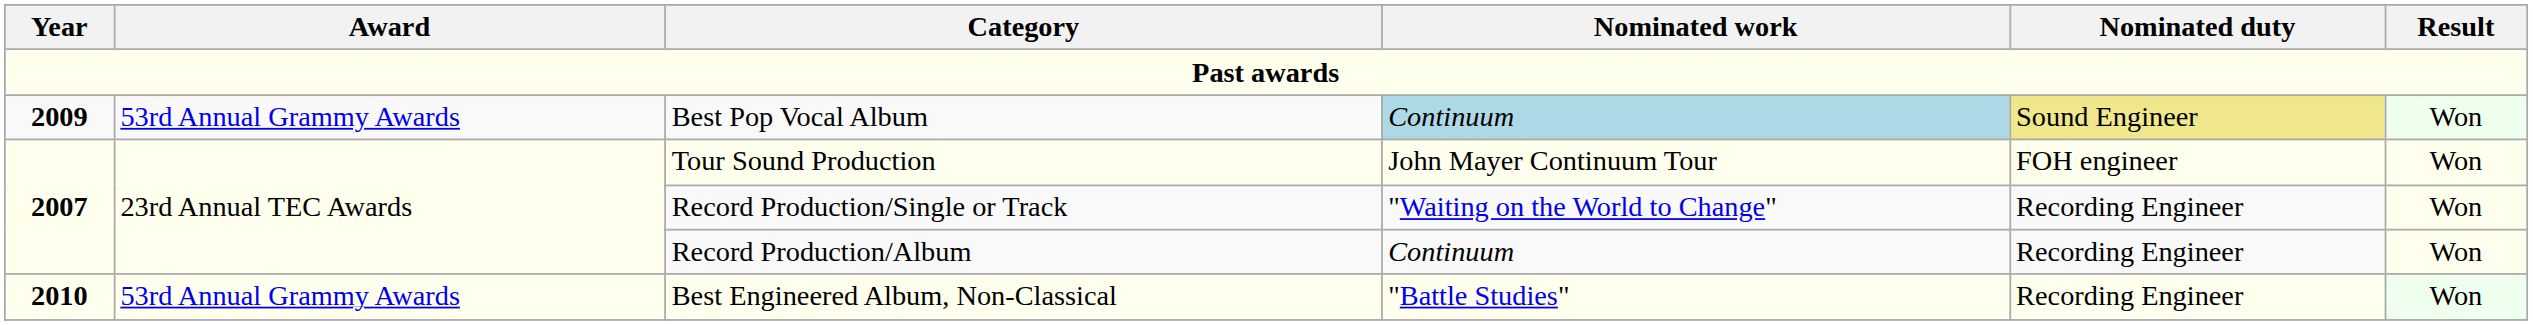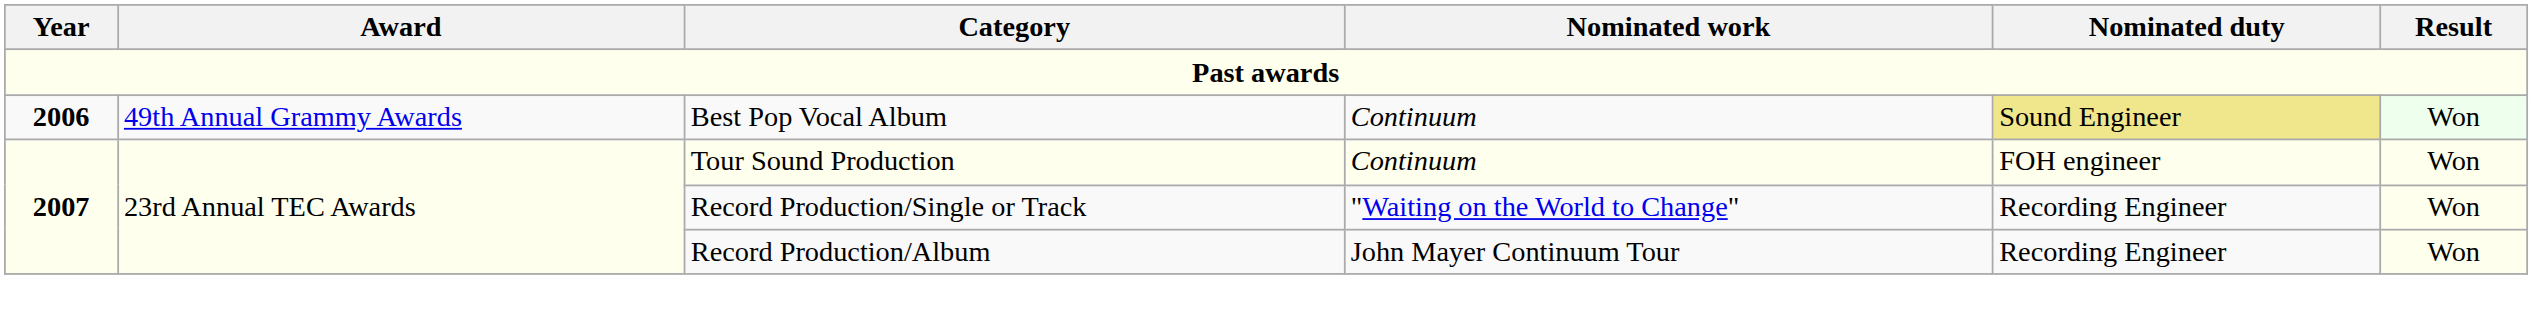 <table class="wikitable" width=90%>
 <tr>
 <th align=center>Year</th>
 <th>Award</th>
 <th>Category</th>
 <th>Nominated work</th>
 <th>Nominated duty</th>
 <th align=center>Result</th>
 </tr>
 <tr bgcolor=ffffee>
 <td colspan=6 align=center><strong>Past awards</strong></td>
 </tr>
 <tr>
-<td align=center><strong>2009</strong></td>
-<td><a href='#'>53rd Annual Grammy Awards</a></td>
+<td align=center><strong>2006</strong></td>
+<td><a href='#'>49th Annual Grammy Awards</a></td>
 <td>Best Pop Vocal Album</td>
-<td style="background: lightblue;"><em>Continuum</em></td>
+<td><em>Continuum</em></td>
 <td style="background: khaki;">Sound Engineer</td>
 <td bgcolor=eeffee align=center>Won</td>
 </tr>
 <tr bgcolor=ffffee>
 <td align=center rowspan=3><strong>2007</strong></td>
 <td rowspan=3>23rd Annual TEC Awards</td>
 <td>Tour Sound Production</td>
-<td>John Mayer Continuum Tour</td>
+<td><em>Continuum</em></td>
 <td>FOH engineer</td>
 <td bgcolor=ffffee align=center>Won</td>
 </tr>
 <tr>
 <td>Record Production/Single or Track</td>
 <td>"<a href='#'>Waiting on the World to Change</a>"</td>
 <td>Recording Engineer</td>
 <td bgcolor=ffffee align=center>Won</td>
 </tr>
 <tr>
 <td>Record Production/Album</td>
-<td><em>Continuum</em></td>
+<td>John Mayer Continuum Tour</td>
 <td>Recording Engineer</td>
 <td bgcolor=ffffee align=center>Won</td>
 </tr>
-<tr bgcolor=ffffee>
-<td align=center><strong>2010</strong></td>
-<td><a href='#'>53rd Annual Grammy Awards</a></td>
-<td>Best Engineered Album, Non-Classical</td>
-<td>"<a href='#'>Battle Studies</a>"</td>
-<td>Recording Engineer</td>
-<td bgcolor=eeffee align=center>Won</td>
-</tr>
 </table>
